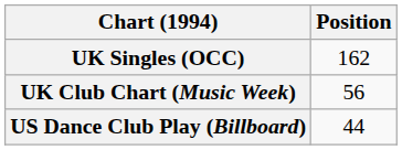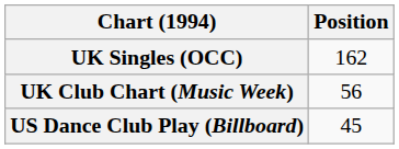 <table class="wikitable sortable plainrowheaders" style="text-align:center">
 <tr>
 <th>Chart (1994)</th>
 <th>Position</th>
 </tr>
 <tr>
 <th scope="row">UK Singles (OCC)</th>
 <td>162</td>
 </tr>
 <tr>
 <th scope="row">UK Club Chart (<em>Music Week</em>)</th>
 <td>56</td>
 </tr>
 <tr>
 <th scope="row">US Dance Club Play (<em>Billboard</em>)</th>
-<td>44</td>
+<td>45</td>
 </tr>
 </table>
